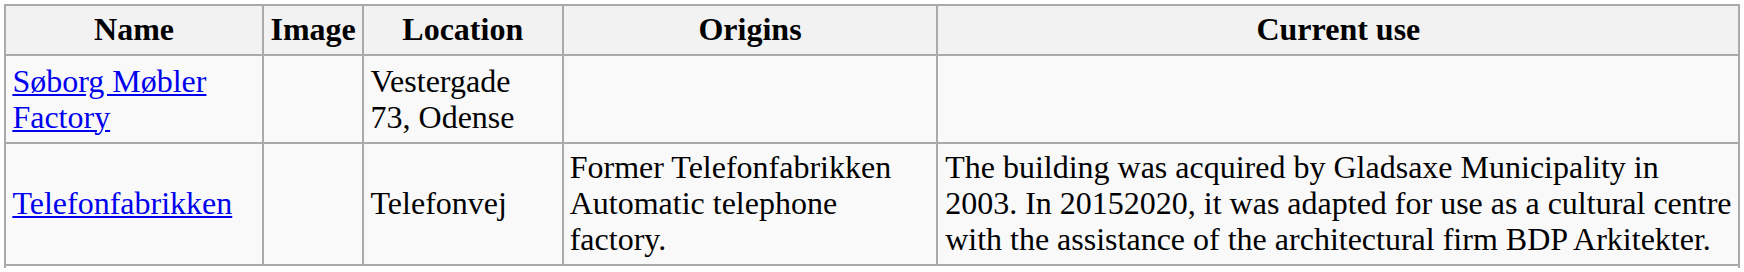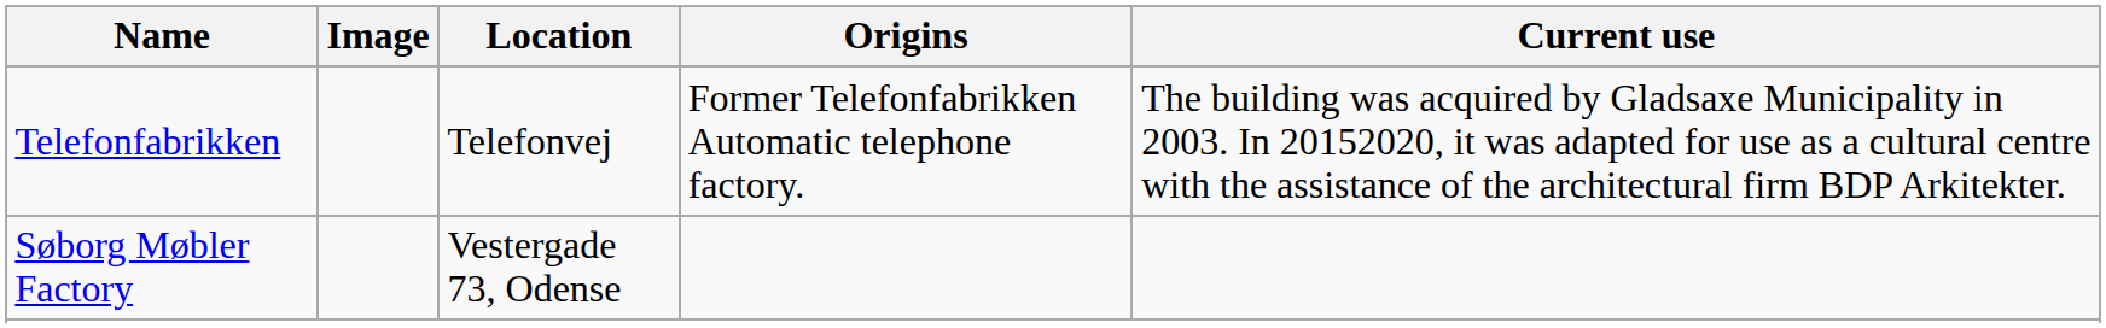 <table class="wikitable sortable">
 <tr>
 <th>Name</th>
 <th>Image</th>
 <th>Location</th>
 <th>Origins</th>
 <th>Current use</th>
 </tr>
 <tr>
+<td><a href='#'>Telefonfabrikken</a></td>
+<td></td>
+<td>Telefonvej</td>
+<td>Former Telefonfabrikken Automatic telephone factory.</td>
+<td>The building was acquired by Gladsaxe Municipality in 2003. In 20152020, it was adapted for use as a cultural centre with the assistance of the architectural firm BDP Arkitekter.</td>
+</tr>
+<tr>
 <td><a href='#'>Søborg Møbler Factory</a></td>
 <td></td>
 <td>Vestergade 73, Odense</td>
 <td></td>
 <td></td>
 </tr>
 <tr>
-<td><a href='#'>Telefonfabrikken</a></td>
-<td></td>
-<td>Telefonvej</td>
-<td>Former Telefonfabrikken Automatic telephone factory.</td>
-<td>The building was acquired by Gladsaxe Municipality in 2003. In 20152020, it was adapted for use as a cultural centre with the assistance of the architectural firm BDP Arkitekter.</td>
-</tr>
-<tr>
 </tr>
 <tr>
 </tr>
 </table>
